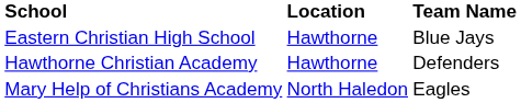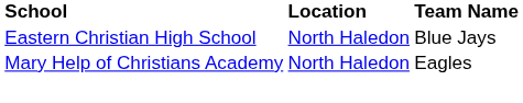 <table>
 <tr>
 <td><strong>School</strong></td>
 <td><strong>Location</strong></td>
 <td><strong>Team Name</strong></td>
 </tr>
 <tr>
 <td><a href='#'>Eastern Christian High School</a></td>
-<td><a href='#'>Hawthorne</a></td>
+<td><a href='#'>North Haledon</a></td>
 <td>Blue Jays</td>
-</tr>
-<tr>
-<td><a href='#'>Hawthorne Christian Academy</a></td>
-<td><a href='#'>Hawthorne</a></td>
-<td>Defenders</td>
 </tr>
 <tr>
 <td><a href='#'>Mary Help of Christians Academy</a></td>
 <td><a href='#'>North Haledon</a></td>
 <td>Eagles</td>
 </tr>
 <tr>
 </tr>
 </table>
